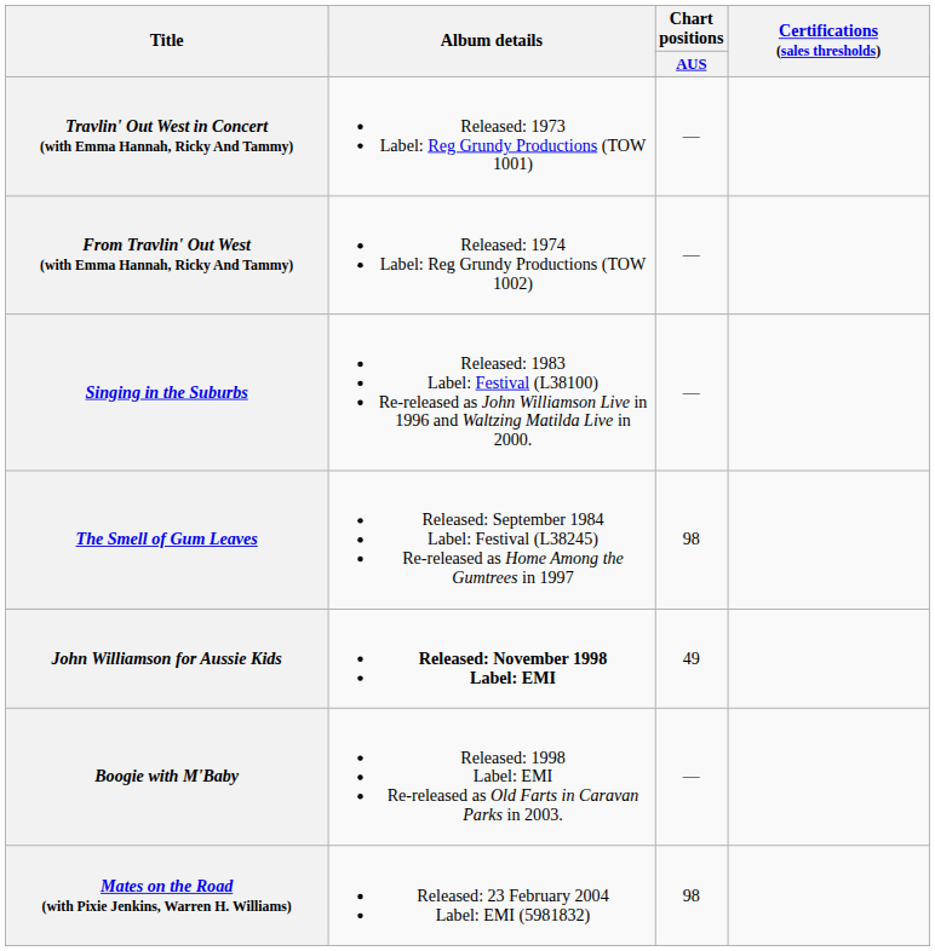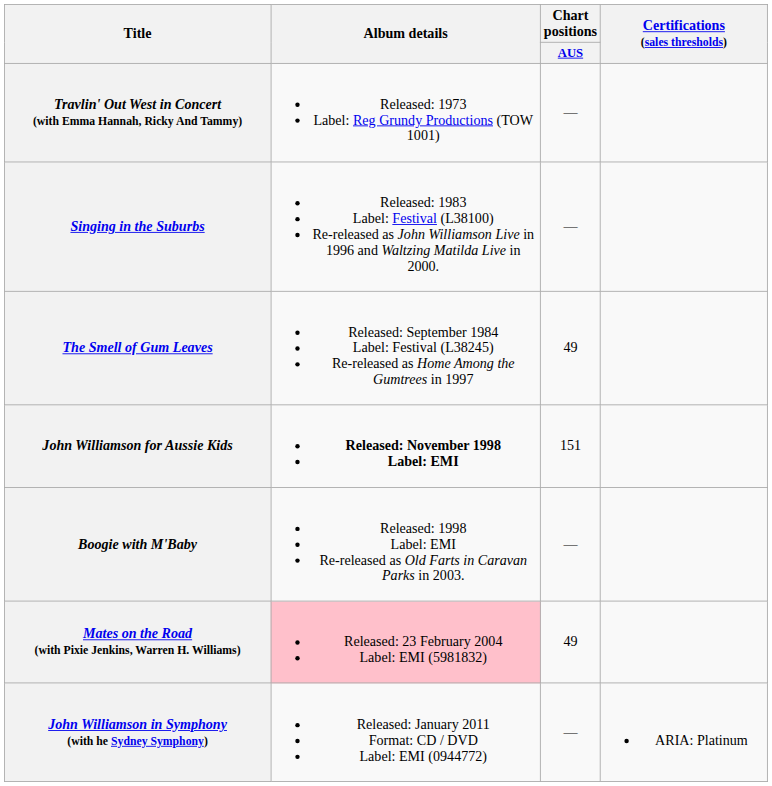 <table class="wikitable plainrowheaders" style="text-align:center;">
 <tr>
 <th scope="col" rowspan="2" style="width:20em;">Title</th>
 <th scope="col" rowspan="2" style="width:20em;">Album details</th>
 <th scope="col" colspan="1">Chart positions</th>
 <th rowspan="2" style="width:12em;"><a href='#'>Certifications</a><br><small>(<a href='#'>sales thresholds</a>)</small></th>
 </tr>
 <tr>
 <th scope="col" style="width:3em;font-size:90%;"><a href='#'>AUS</a><br></th>
 </tr>
 <tr>
 <th scope="row"><em>Travlin' Out West in Concert</em> <br><small>(with Emma Hannah,  Ricky And Tammy)</small></th>
 <td><br><ul><li>Released: 1973</li><li>Label: <a href='#'>Reg Grundy Productions</a> (TOW 1001)</li></ul></td>
 <td>—</td>
 <td></td>
 </tr>
 <tr>
-<th scope="row"><em>From Travlin' Out West</em> <br><small>(with Emma Hannah,  Ricky And Tammy)</small></th>
-<td><br><ul><li>Released: 1974</li><li>Label: Reg Grundy Productions (TOW 1002)</li></ul></td>
-<td>—</td>
-<td></td>
-</tr>
-<tr>
 <th scope="row"><em><a href='#'>Singing in the Suburbs</a></em></th>
 <td><br><ul><li>Released: 1983</li><li>Label: <a href='#'>Festival</a> (L38100)</li><li>Re-released as <em>John Williamson Live</em> in 1996 and <em>Waltzing Matilda Live</em> in 2000.</li></ul></td>
 <td>—</td>
 <td></td>
 </tr>
 <tr>
 <th scope="row"><em><a href='#'>The Smell of Gum Leaves</a></em></th>
 <td><br><ul><li>Released: September 1984</li><li>Label: Festival (L38245)</li><li>Re-released as <em>Home Among the Gumtrees</em> in 1997</li></ul></td>
-<td>98 </td>
+<td>49</td>
 <td></td>
 </tr>
 <tr>
 <th scope="row"><em>John Williamson for Aussie Kids</em></th>
 <td><strong><br><ul><li>Released: November 1998</li><li>Label: EMI</li></ul></strong></td>
-<td>49</td>
+<td>151</td>
 <td></td>
 </tr>
 <tr>
 <th scope="row"><em>Boogie with M'Baby</em></th>
 <td><br><ul><li>Released: 1998</li><li>Label: EMI</li><li>Re-released as <em>Old Farts in Caravan Parks</em> in 2003.</li></ul></td>
 <td>—</td>
 <td></td>
 </tr>
 <tr>
 <th scope="row"><em><a href='#'>Mates on the Road</a></em> <br><small>(with Pixie Jenkins, Warren H. Williams) </small></th>
-<td><br><ul><li>Released: 23 February 2004</li><li>Label: EMI (5981832)</li></ul></td>
-<td>98 </td>
+<td style="background: pink;"><br><ul><li>Released: 23 February 2004</li><li>Label: EMI (5981832)</li></ul></td>
+<td>49</td>
 <td></td>
 </tr>
+<tr>
+<th scope="row"><em><a href='#'>John Williamson in Symphony</a></em> <br><small>(with he <a href='#'>Sydney Symphony</a>) </small></th>
+<td><br><ul><li>Released: January 2011</li><li>Format: CD / DVD</li><li>Label: EMI (0944772)</li></ul></td>
+<td>—</td>
+<td><br><ul><li>ARIA: Platinum</li></ul></td>
+</tr>
 </table>
